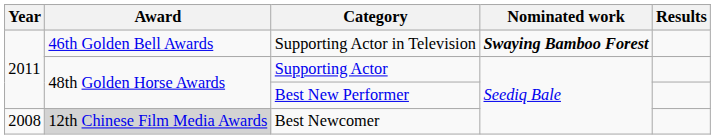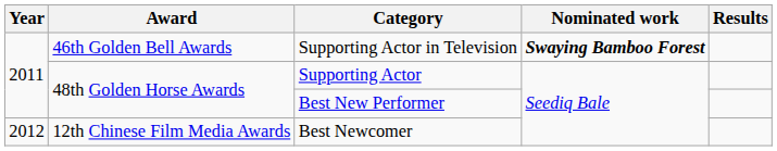 <table class="wikitable sortable">
 <tr>
 <th>Year</th>
 <th>Award</th>
 <th>Category</th>
 <th>Nominated work</th>
 <th>Results</th>
 </tr>
 <tr>
 <td rowspan="3">2011</td>
 <td><a href='#'>46th Golden Bell Awards</a></td>
 <td>Supporting Actor in Television</td>
 <td><strong><em>Swaying Bamboo Forest</em></strong></td>
 <td></td>
 </tr>
 <tr>
 <td rowspan="2">48th <a href='#'>Golden Horse Awards</a></td>
 <td><a href='#'>Supporting Actor</a></td>
 <td rowspan="3"><em><a href='#'>Seediq Bale</a></em></td>
 <td></td>
 </tr>
 <tr>
 <td><a href='#'>Best New Performer</a></td>
 <td></td>
 </tr>
 <tr>
-<td>2008</td>
-<td style="background: lightgrey;">12th <a href='#'>Chinese Film Media Awards</a></td>
+<td>2012</td>
+<td>12th <a href='#'>Chinese Film Media Awards</a></td>
 <td>Best Newcomer</td>
 <td></td>
 </tr>
 </table>
